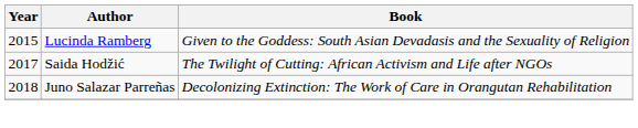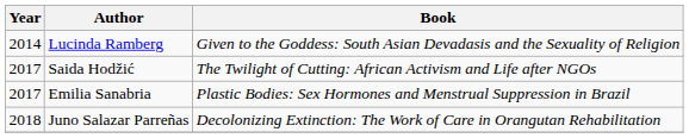 <table class="wikitable sortable">
 <tr>
 <th>Year</th>
 <th>Author</th>
 <th>Book</th>
 </tr>
 <tr>
-<td>2015</td>
+<td>2014</td>
 <td><a href='#'>Lucinda Ramberg</a></td>
 <td><em>Given to the Goddess: South Asian Devadasis and the Sexuality of Religion</em></td>
 </tr>
 <tr>
 <td>2017</td>
 <td>Saida Hodžić</td>
 <td><em>The Twilight of Cutting: African Activism and Life after NGOs</em></td>
 </tr>
 <tr>
+<td>2017</td>
+<td>Emilia Sanabria</td>
+<td><em>Plastic Bodies: Sex Hormones and Menstrual Suppression in Brazil</em></td>
+</tr>
+<tr>
 <td>2018</td>
 <td>Juno Salazar Parreñas</td>
 <td><em>Decolonizing Extinction: The Work of Care in Orangutan Rehabilitation</em></td>
 </tr>
 <tr>
 </tr>
 </table>
